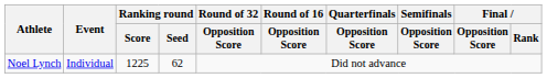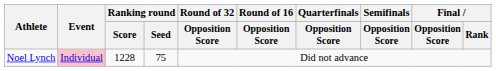 <table class="wikitable" style="font-size:90%; text-align:center">
 <tr>
 <th rowspan=2>Athlete</th>
 <th rowspan=2>Event</th>
 <th colspan="2">Ranking round</th>
 <th>Round of 32</th>
 <th>Round of 16</th>
 <th>Quarterfinals</th>
 <th>Semifinals</th>
 <th colspan="2">Final / </th>
 </tr>
 <tr style="font-size:95%">
 <th>Score</th>
 <th>Seed</th>
 <th>Opposition<br>Score</th>
 <th>Opposition<br>Score</th>
 <th>Opposition<br>Score</th>
 <th>Opposition<br>Score</th>
 <th>Opposition<br>Score</th>
 <th>Rank</th>
 </tr>
 <tr align=center>
 <td align=left><a href='#'>Noel Lynch</a></td>
-<td align=left><a href='#'>Individual</a></td>
-<td>1225</td>
-<td>62</td>
+<td align=left style="background: pink;"><a href='#'>Individual</a></td>
+<td>1228</td>
+<td>75</td>
 <td colspan=6>Did not advance</td>
 </tr>
 </table>
